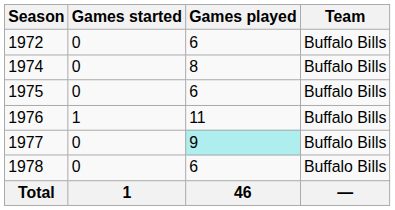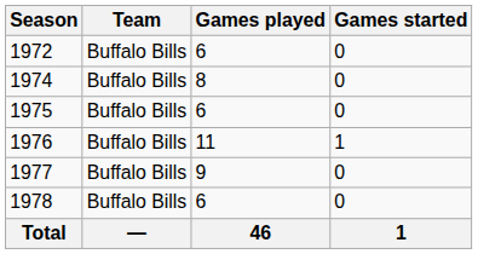 <table class="wikitable">
 <tr>
 <th>Season</th>
+<th>Team</th>
+<th>Games played</th>
 <th>Games started</th>
-<th>Games played</th>
-<th>Team</th>
 </tr>
 <tr>
 <td>1972</td>
+<td>Buffalo Bills</td>
+<td>6</td>
 <td>0</td>
-<td>6</td>
-<td>Buffalo Bills</td>
 </tr>
 <tr>
 <td>1974</td>
+<td>Buffalo Bills</td>
+<td>8</td>
 <td>0</td>
-<td>8</td>
-<td>Buffalo Bills</td>
 </tr>
 <tr>
 <td>1975</td>
+<td>Buffalo Bills</td>
+<td>6</td>
 <td>0</td>
-<td>6</td>
-<td>Buffalo Bills</td>
 </tr>
 <tr>
 <td>1976</td>
+<td>Buffalo Bills</td>
+<td>11</td>
 <td>1</td>
-<td>11</td>
-<td>Buffalo Bills</td>
 </tr>
 <tr>
 <td>1977</td>
+<td>Buffalo Bills</td>
+<td>9</td>
 <td>0</td>
-<td style="background: paleturquoise;">9</td>
-<td>Buffalo Bills</td>
 </tr>
 <tr>
 <td>1978</td>
+<td>Buffalo Bills</td>
+<td>6</td>
 <td>0</td>
-<td>6</td>
-<td>Buffalo Bills</td>
 </tr>
 <tr>
 <th>Total</th>
+<th>—</th>
+<th>46</th>
 <th>1</th>
-<th>46</th>
-<th>—</th>
 </tr>
 </table>
